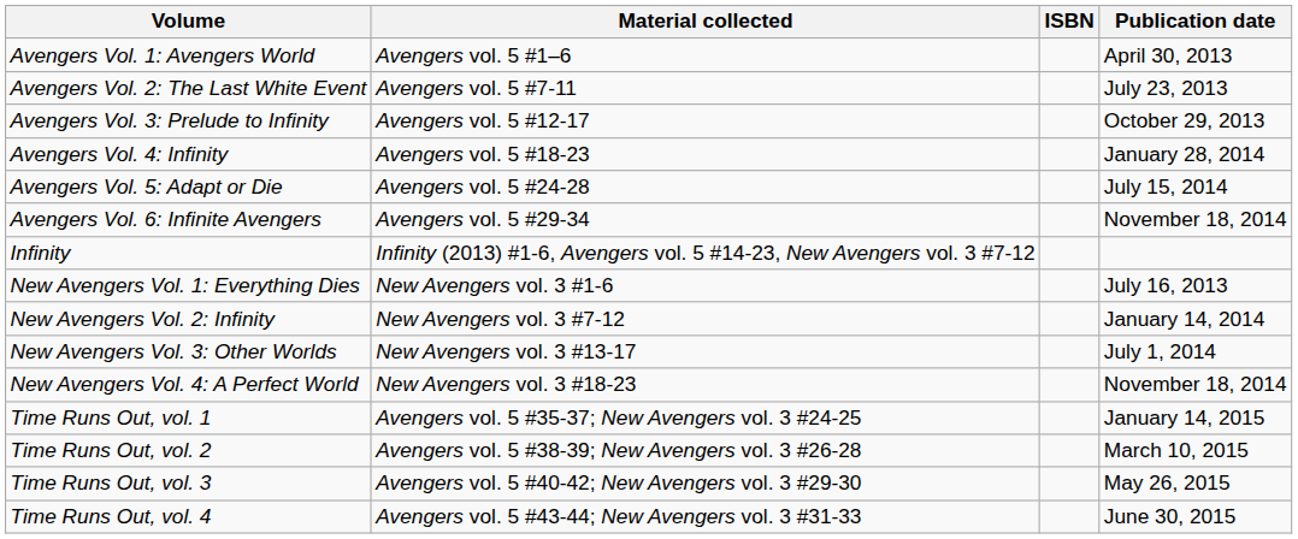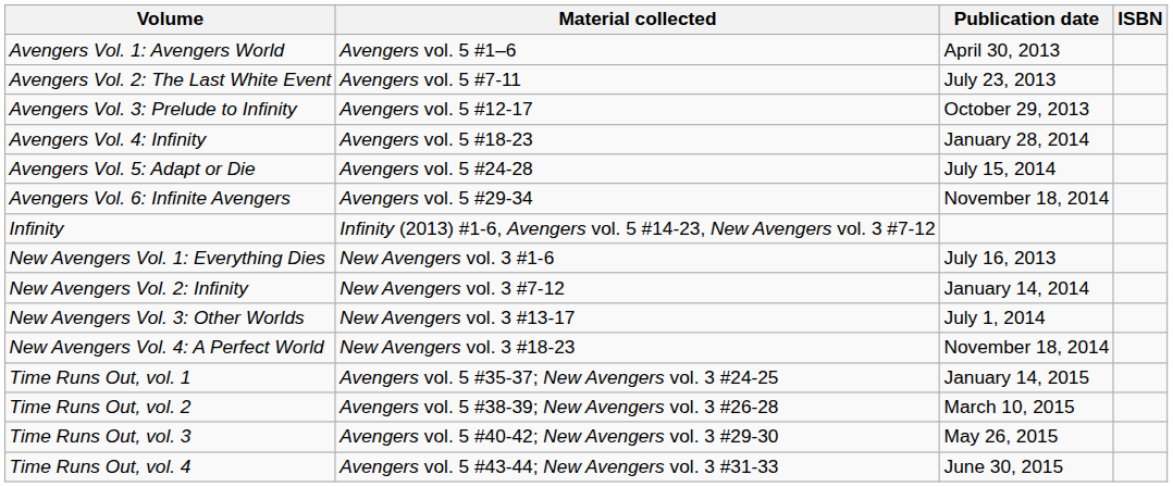 <table class="wikitable">
 <tr>
 <th>Volume</th>
 <th>Material collected</th>
+<th>Publication date</th>
 <th>ISBN</th>
-<th>Publication date</th>
 </tr>
 <tr>
 <td><em>Avengers Vol. 1: Avengers World</em></td>
 <td><em>Avengers</em> vol. 5 #1–6</td>
+<td>April 30, 2013</td>
 <td style="white-space:nowrap"></td>
-<td>April 30, 2013</td>
 </tr>
 <tr>
 <td><em>Avengers Vol. 2: The Last White Event</em></td>
 <td><em>Avengers</em> vol. 5 #7-11</td>
+<td>July 23, 2013</td>
 <td style="white-space:nowrap"></td>
-<td>July 23, 2013</td>
 </tr>
 <tr>
 <td><em>Avengers Vol. 3: Prelude to Infinity</em></td>
 <td><em>Avengers</em> vol. 5 #12-17</td>
+<td>October 29, 2013</td>
 <td style="white-space:nowrap"></td>
-<td>October 29, 2013</td>
 </tr>
 <tr>
 <td><em>Avengers Vol. 4: Infinity</em></td>
 <td><em>Avengers</em> vol. 5 #18-23</td>
+<td>January 28, 2014</td>
 <td style="white-space:nowrap"></td>
-<td>January 28, 2014</td>
 </tr>
 <tr>
 <td><em>Avengers Vol. 5: Adapt or Die</em></td>
 <td><em>Avengers</em> vol. 5 #24-28</td>
+<td>July 15, 2014</td>
 <td style="white-space:nowrap"></td>
-<td>July 15, 2014</td>
 </tr>
 <tr>
 <td><em>Avengers Vol. 6: Infinite Avengers</em></td>
 <td><em>Avengers</em> vol. 5 #29-34</td>
+<td>November 18, 2014</td>
 <td style="white-space:nowrap"></td>
-<td>November 18, 2014</td>
 </tr>
 <tr>
 <td><em>Infinity</em></td>
 <td><em>Infinity</em> (2013) #1-6, <em>Avengers</em> vol. 5 #14-23, <em>New Avengers</em> vol. 3 #7-12</td>
 <td></td>
 <td></td>
 </tr>
 <tr>
 <td><em>New Avengers Vol. 1: Everything Dies</em></td>
 <td><em>New Avengers</em> vol. 3 #1-6</td>
+<td>July 16, 2013</td>
 <td></td>
-<td>July 16, 2013</td>
 </tr>
 <tr>
 <td><em>New Avengers Vol. 2: Infinity</em></td>
 <td><em>New Avengers</em> vol. 3 #7-12</td>
+<td>January 14, 2014</td>
 <td></td>
-<td>January 14, 2014</td>
 </tr>
 <tr>
 <td><em>New Avengers Vol. 3: Other Worlds</em></td>
 <td><em>New Avengers</em> vol. 3 #13-17</td>
+<td>July 1, 2014</td>
 <td></td>
-<td>July 1, 2014</td>
 </tr>
 <tr>
 <td><em>New Avengers Vol. 4: A Perfect World</em></td>
 <td><em>New Avengers</em> vol. 3 #18-23</td>
+<td>November 18, 2014</td>
 <td></td>
-<td>November 18, 2014</td>
 </tr>
 <tr>
 <td><em>Time Runs Out, vol. 1</em></td>
 <td><em>Avengers</em> vol. 5 #35-37; <em>New Avengers</em> vol. 3 #24-25</td>
+<td>January 14, 2015</td>
 <td style="white-space:nowrap"></td>
-<td>January 14, 2015</td>
 </tr>
 <tr>
 <td><em>Time Runs Out, vol. 2</em></td>
 <td><em>Avengers</em> vol. 5 #38-39; <em>New Avengers</em> vol. 3 #26-28</td>
+<td>March 10, 2015</td>
 <td style="white-space:nowrap"></td>
-<td>March 10, 2015</td>
 </tr>
 <tr>
 <td><em>Time Runs Out, vol. 3</em></td>
 <td><em>Avengers</em> vol. 5 #40-42; <em>New Avengers</em> vol. 3 #29-30</td>
+<td>May 26, 2015</td>
 <td style="white-space:nowrap"></td>
-<td>May 26, 2015</td>
 </tr>
 <tr>
 <td><em>Time Runs Out, vol. 4</em></td>
 <td><em>Avengers</em> vol. 5 #43-44; <em>New Avengers</em> vol. 3 #31-33</td>
+<td>June 30, 2015</td>
 <td style="white-space:nowrap"></td>
-<td>June 30, 2015</td>
 </tr>
 </table>
